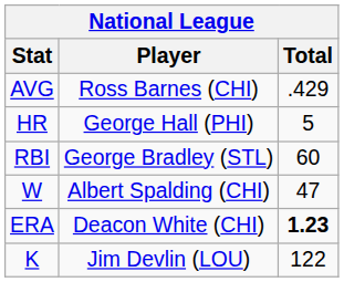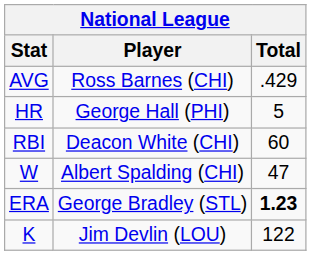 <table class="wikitable" style="text-align:center;">
 <tr>
 <th colspan="3"><a href='#'>National League</a></th>
 </tr>
 <tr>
 <th>Stat</th>
 <th>Player</th>
 <th>Total</th>
 </tr>
 <tr>
 <td><a href='#'>AVG</a></td>
 <td><a href='#'>Ross Barnes</a> (<a href='#'>CHI</a>)</td>
 <td>.429</td>
 </tr>
 <tr>
 <td><a href='#'>HR</a></td>
 <td><a href='#'>George Hall</a> (<a href='#'>PHI</a>)</td>
 <td>5</td>
 </tr>
 <tr>
 <td><a href='#'>RBI</a></td>
-<td><a href='#'>George Bradley</a> (<a href='#'>STL</a>)</td>
+<td><a href='#'>Deacon White</a> (<a href='#'>CHI</a>)</td>
 <td>60</td>
 </tr>
 <tr>
 <td><a href='#'>W</a></td>
 <td><a href='#'>Albert Spalding</a> (<a href='#'>CHI</a>)</td>
 <td>47</td>
 </tr>
 <tr>
 <td><a href='#'>ERA</a></td>
-<td><a href='#'>Deacon White</a> (<a href='#'>CHI</a>)</td>
+<td><a href='#'>George Bradley</a> (<a href='#'>STL</a>)</td>
 <td><strong>1.23</strong></td>
 </tr>
 <tr>
 <td><a href='#'>K</a></td>
 <td><a href='#'>Jim Devlin</a> (<a href='#'>LOU</a>)</td>
 <td>122</td>
 </tr>
 </table>
